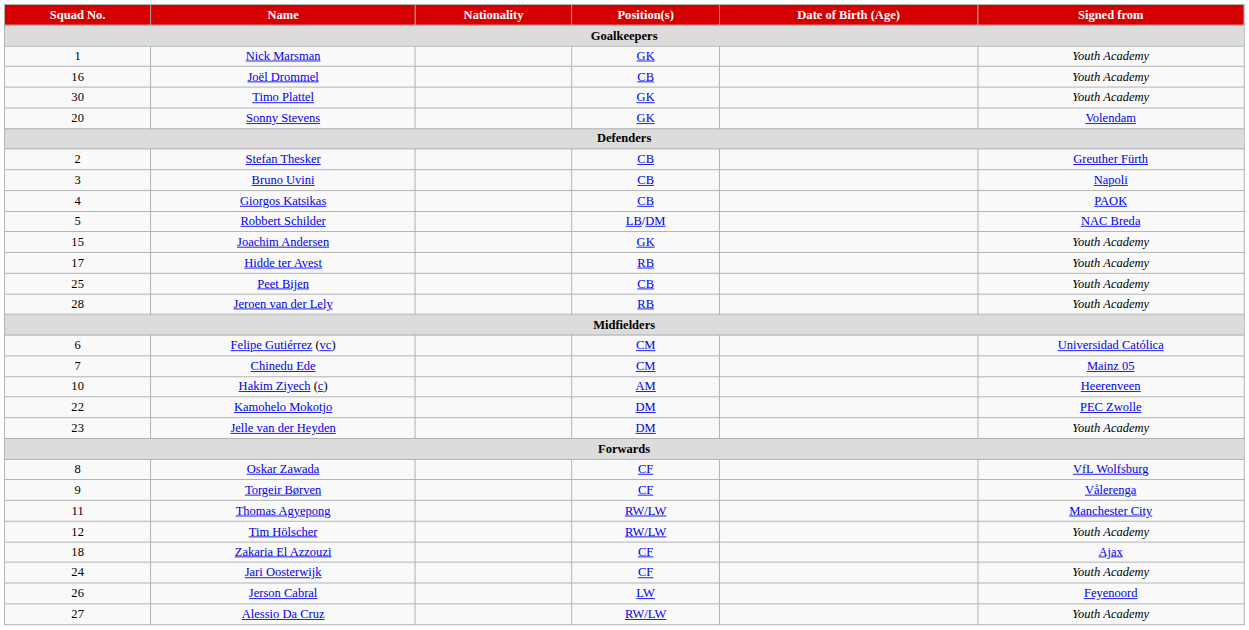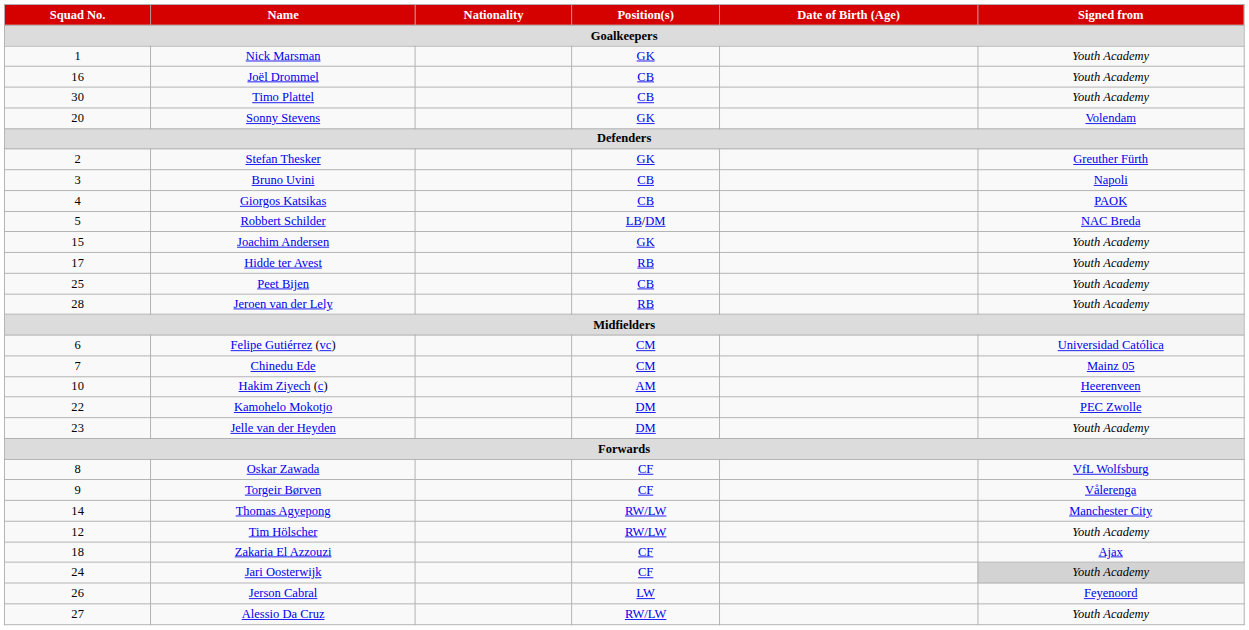 <table class="wikitable" style="text-align:center; font-size:90%; width:90%;">
 <tr>
 <th style="background:#d50000; color:white; text-align:center;">Squad No.</th>
 <th style="background:#d50000; color:white; text-align:center;">Name</th>
 <th style="background:#d50000; color:white; text-align:center;">Nationality</th>
 <th style="background:#d50000; color:white; text-align:center;">Position(s)</th>
 <th style="background:#d50000; color:white; text-align:center;">Date of Birth (Age)</th>
 <th style="background:#d50000; color:white; text-align:center;">Signed from</th>
 </tr>
 <tr>
 <th colspan="6" style="background:#dcdcdc; text-align:center">Goalkeepers</th>
 </tr>
 <tr>
 <td>1</td>
 <td><a href='#'>Nick Marsman</a></td>
 <td></td>
 <td><a href='#'>GK</a></td>
 <td></td>
 <td><em>Youth Academy</em></td>
 </tr>
 <tr>
 <td>16</td>
 <td><a href='#'>Joël Drommel</a></td>
 <td></td>
 <td><a href='#'>CB</a></td>
 <td></td>
 <td><em>Youth Academy</em></td>
 </tr>
 <tr>
 <td>30</td>
 <td><a href='#'>Timo Plattel</a></td>
 <td></td>
-<td><a href='#'>GK</a></td>
+<td><a href='#'>CB</a></td>
 <td></td>
 <td><em>Youth Academy</em></td>
 </tr>
 <tr>
 <td>20</td>
 <td><a href='#'>Sonny Stevens</a></td>
 <td></td>
 <td><a href='#'>GK</a></td>
 <td></td>
 <td> <a href='#'>Volendam</a></td>
 </tr>
 <tr>
 <th colspan="9" style="background:#dcdcdc; text-align:center">Defenders</th>
 </tr>
 <tr>
 <td>2</td>
 <td><a href='#'>Stefan Thesker</a></td>
 <td></td>
-<td><a href='#'>CB</a></td>
+<td><a href='#'>GK</a></td>
 <td></td>
 <td> <a href='#'>Greuther Fürth</a></td>
 </tr>
 <tr>
 <td>3</td>
 <td><a href='#'>Bruno Uvini</a></td>
 <td></td>
 <td><a href='#'>CB</a></td>
 <td></td>
 <td> <a href='#'>Napoli</a></td>
 </tr>
 <tr>
 <td>4</td>
 <td><a href='#'>Giorgos Katsikas</a></td>
 <td></td>
 <td><a href='#'>CB</a></td>
 <td></td>
 <td> <a href='#'>PAOK</a></td>
 </tr>
 <tr>
 <td>5</td>
 <td><a href='#'>Robbert Schilder</a></td>
 <td></td>
 <td><a href='#'>LB</a>/<a href='#'>DM</a></td>
 <td></td>
 <td> <a href='#'>NAC Breda</a></td>
 </tr>
 <tr>
 <td>15</td>
 <td><a href='#'>Joachim Andersen</a></td>
 <td></td>
 <td><a href='#'>GK</a></td>
 <td></td>
 <td><em>Youth Academy</em></td>
 </tr>
 <tr>
 <td>17</td>
 <td><a href='#'>Hidde ter Avest</a></td>
 <td></td>
 <td><a href='#'>RB</a></td>
 <td></td>
 <td><em>Youth Academy</em></td>
 </tr>
 <tr>
 <td>25</td>
 <td><a href='#'>Peet Bijen</a></td>
 <td></td>
 <td><a href='#'>CB</a></td>
 <td></td>
 <td><em>Youth Academy</em></td>
 </tr>
 <tr>
 <td>28</td>
 <td><a href='#'>Jeroen van der Lely</a></td>
 <td></td>
 <td><a href='#'>RB</a></td>
 <td></td>
 <td><em>Youth Academy</em></td>
 </tr>
 <tr>
 <th colspan="9" style="background:#dcdcdc; text-align:center">Midfielders</th>
 </tr>
 <tr>
 <td>6</td>
 <td><a href='#'>Felipe Gutiérrez</a> (<a href='#'>vc</a>)</td>
 <td></td>
 <td><a href='#'>CM</a></td>
 <td></td>
 <td> <a href='#'>Universidad Católica</a></td>
 </tr>
 <tr>
 <td>7</td>
 <td><a href='#'>Chinedu Ede</a></td>
 <td></td>
 <td><a href='#'>CM</a></td>
 <td></td>
 <td> <a href='#'>Mainz 05</a></td>
 </tr>
 <tr>
 <td>10</td>
 <td><a href='#'>Hakim Ziyech</a> (<a href='#'>c</a>)</td>
 <td></td>
 <td><a href='#'>AM</a></td>
 <td></td>
 <td> <a href='#'>Heerenveen</a></td>
 </tr>
 <tr>
 <td>22</td>
 <td><a href='#'>Kamohelo Mokotjo</a></td>
 <td></td>
 <td><a href='#'>DM</a></td>
 <td></td>
 <td> <a href='#'>PEC Zwolle</a></td>
 </tr>
 <tr>
 <td>23</td>
 <td><a href='#'>Jelle van der Heyden</a></td>
 <td></td>
 <td><a href='#'>DM</a></td>
 <td></td>
 <td><em>Youth Academy</em></td>
 </tr>
 <tr>
 <th colspan="9" style="background:#dcdcdc; text-align:center">Forwards</th>
 </tr>
 <tr>
 <td>8</td>
 <td><a href='#'>Oskar Zawada</a></td>
 <td></td>
 <td><a href='#'>CF</a></td>
 <td></td>
 <td> <a href='#'>VfL Wolfsburg</a></td>
 </tr>
 <tr>
 <td>9</td>
 <td><a href='#'>Torgeir Børven</a></td>
 <td></td>
 <td><a href='#'>CF</a></td>
 <td></td>
 <td> <a href='#'>Vålerenga</a></td>
 </tr>
 <tr>
-<td>11</td>
+<td>14</td>
 <td><a href='#'>Thomas Agyepong</a></td>
 <td></td>
 <td><a href='#'>RW/LW</a></td>
 <td></td>
 <td> <a href='#'>Manchester City</a></td>
 </tr>
 <tr>
 <td>12</td>
 <td><a href='#'>Tim Hölscher</a></td>
 <td></td>
 <td><a href='#'>RW/LW</a></td>
 <td></td>
 <td><em>Youth Academy</em></td>
 </tr>
 <tr>
 <td>18</td>
 <td><a href='#'>Zakaria El Azzouzi</a></td>
 <td></td>
 <td><a href='#'>CF</a></td>
 <td></td>
 <td> <a href='#'>Ajax</a></td>
 </tr>
 <tr>
 <td>24</td>
 <td><a href='#'>Jari Oosterwijk</a></td>
 <td></td>
 <td><a href='#'>CF</a></td>
 <td></td>
-<td><em>Youth Academy</em></td>
+<td style="background: lightgrey;"><em>Youth Academy</em></td>
 </tr>
 <tr>
 <td>26</td>
 <td><a href='#'>Jerson Cabral</a></td>
 <td></td>
 <td><a href='#'>LW</a></td>
 <td></td>
 <td> <a href='#'>Feyenoord</a></td>
 </tr>
 <tr>
 <td>27</td>
 <td><a href='#'>Alessio Da Cruz</a></td>
 <td></td>
 <td><a href='#'>RW/LW</a></td>
 <td></td>
 <td><em>Youth Academy</em></td>
 </tr>
 </table>
